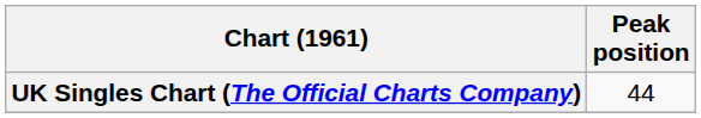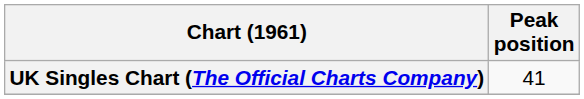 <table class="wikitable sortable plainrowheaders" style="text-align:center">
 <tr>
 <th scope="col">Chart (1961)</th>
 <th scope="col">Peak<br> position</th>
 </tr>
 <tr>
 <th scope="row">UK Singles Chart (<em><a href='#'>The Official Charts Company</a></em>)</th>
-<td>44</td>
+<td>41</td>
 </tr>
 <tr>
 </tr>
 <tr>
 </tr>
 </table>
